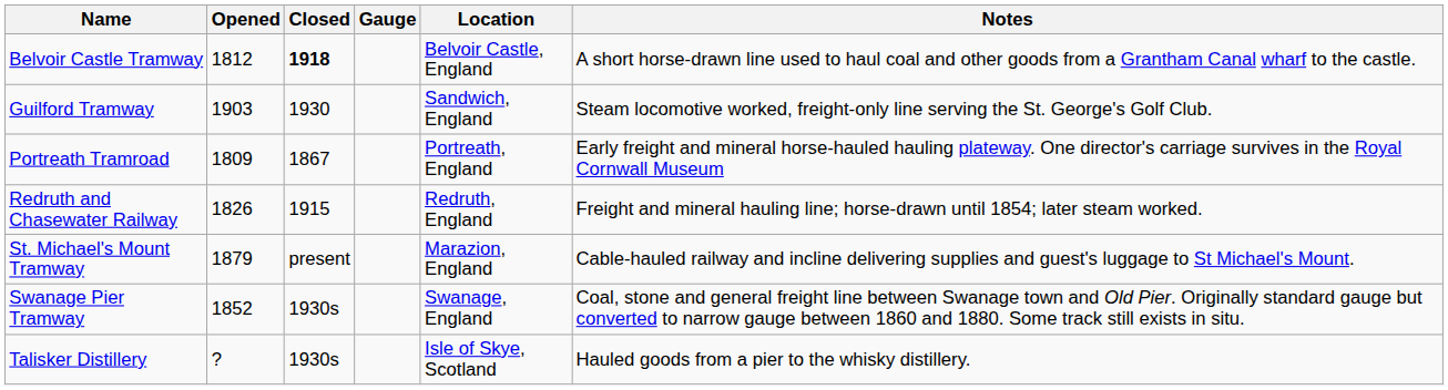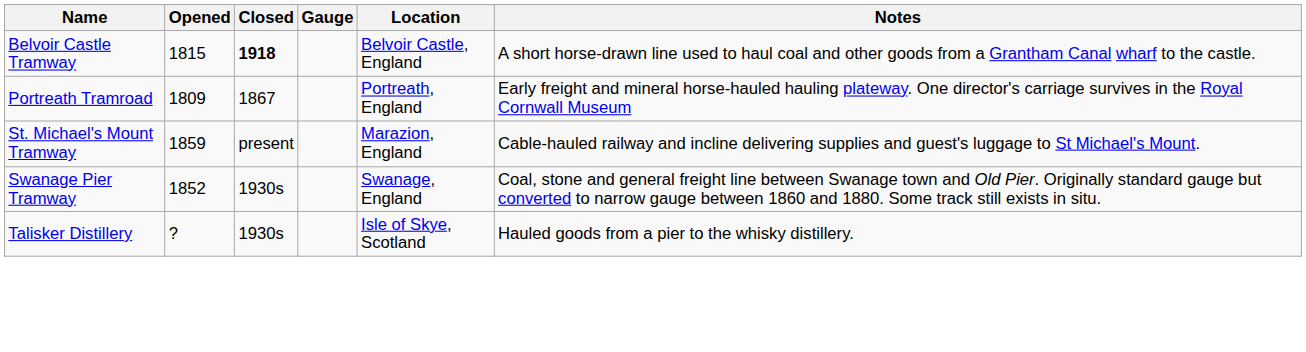 <table class="wikitable">
 <tr>
 <th>Name</th>
 <th>Opened</th>
 <th>Closed</th>
 <th>Gauge</th>
 <th>Location</th>
 <th>Notes</th>
 </tr>
 <tr>
 <td><a href='#'>Belvoir Castle Tramway</a></td>
-<td>1812</td>
+<td>1815</td>
 <td><strong>1918</strong></td>
 <td></td>
 <td><a href='#'>Belvoir Castle</a>, England</td>
 <td>A short horse-drawn line used to haul coal and other goods from a <a href='#'>Grantham Canal</a> <a href='#'>wharf</a> to the castle.</td>
-</tr>
-<tr>
-<td><a href='#'>Guilford Tramway</a></td>
-<td>1903</td>
-<td>1930</td>
-<td></td>
-<td><a href='#'>Sandwich</a>, England</td>
-<td>Steam locomotive worked, freight-only line serving the St. George's Golf Club.</td>
 </tr>
 <tr>
 <td><a href='#'>Portreath Tramroad</a></td>
 <td>1809</td>
 <td>1867</td>
 <td></td>
 <td><a href='#'>Portreath</a>, England</td>
 <td>Early freight and mineral horse-hauled hauling <a href='#'>plateway</a>. One director's carriage survives in the <a href='#'>Royal Cornwall Museum</a></td>
 </tr>
 <tr>
-<td><a href='#'>Redruth and Chasewater Railway</a></td>
-<td>1826</td>
-<td>1915</td>
-<td></td>
-<td><a href='#'>Redruth</a>, England</td>
-<td>Freight and mineral hauling line; horse-drawn until 1854; later steam worked.</td>
-</tr>
-<tr>
 <td><a href='#'>St. Michael's Mount Tramway</a></td>
-<td>1879</td>
+<td>1859</td>
 <td>present</td>
 <td></td>
 <td><a href='#'>Marazion</a>, England</td>
 <td>Cable-hauled railway and incline delivering supplies and guest's luggage to <a href='#'>St Michael's Mount</a>.</td>
 </tr>
 <tr>
 <td><a href='#'>Swanage Pier Tramway</a></td>
 <td>1852</td>
 <td>1930s</td>
 <td></td>
 <td><a href='#'>Swanage</a>, England</td>
 <td>Coal, stone and general freight line between Swanage town and <em>Old Pier</em>. Originally standard gauge but <a href='#'>converted</a> to narrow gauge between 1860 and 1880. Some track still exists in situ.</td>
 </tr>
 <tr>
 <td><a href='#'>Talisker Distillery</a></td>
 <td>?</td>
 <td>1930s</td>
 <td></td>
 <td><a href='#'>Isle of Skye</a>, Scotland</td>
 <td>Hauled goods from a pier to the whisky distillery.</td>
 </tr>
 </table>
